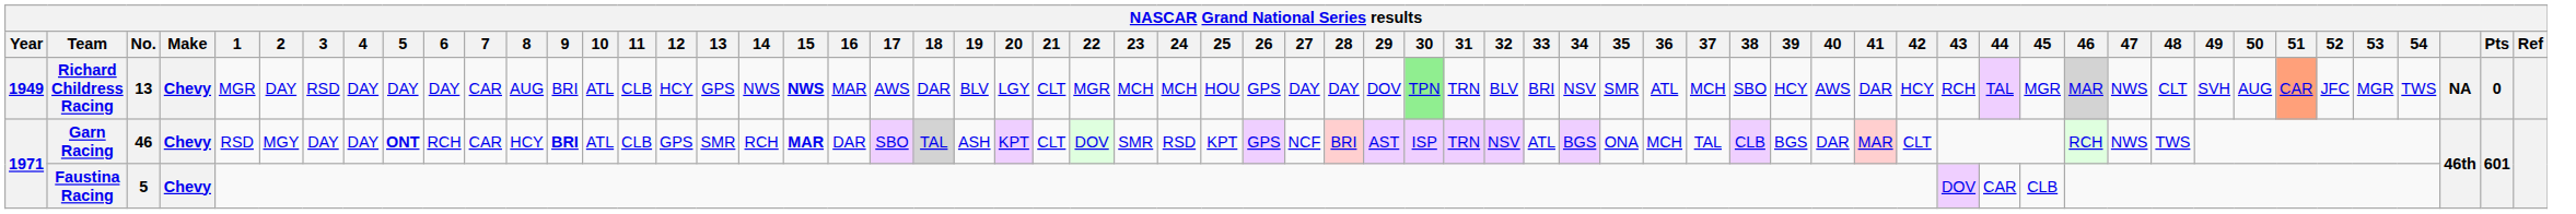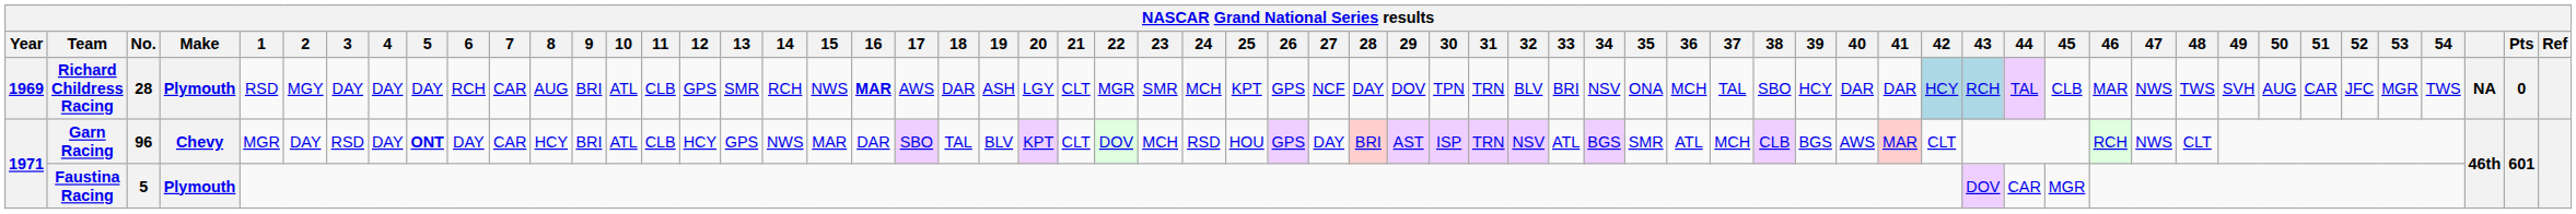 <table class="wikitable" style="text-align:center; font-size:75%">
 <tr>
 <th colspan=69><a href='#'>NASCAR</a> <a href='#'>Grand National Series</a> results</th>
 </tr>
 <tr>
 <th>Year</th>
 <th>Team</th>
 <th>No.</th>
 <th>Make</th>
 <th>1</th>
 <th>2</th>
 <th>3</th>
 <th>4</th>
 <th>5</th>
 <th>6</th>
 <th>7</th>
 <th>8</th>
 <th>9</th>
 <th>10</th>
 <th>11</th>
 <th>12</th>
 <th>13</th>
 <th>14</th>
 <th>15</th>
 <th>16</th>
 <th>17</th>
 <th>18</th>
 <th>19</th>
 <th>20</th>
 <th>21</th>
 <th>22</th>
 <th>23</th>
 <th>24</th>
 <th>25</th>
 <th>26</th>
 <th>27</th>
 <th>28</th>
 <th>29</th>
 <th>30</th>
 <th>31</th>
 <th>32</th>
 <th>33</th>
 <th>34</th>
 <th>35</th>
 <th>36</th>
 <th>37</th>
 <th>38</th>
 <th>39</th>
 <th>40</th>
 <th>41</th>
 <th>42</th>
 <th>43</th>
 <th>44</th>
 <th>45</th>
 <th>46</th>
 <th>47</th>
 <th>48</th>
 <th>49</th>
 <th>50</th>
 <th>51</th>
 <th>52</th>
 <th>53</th>
 <th>54</th>
 <th></th>
 <th>Pts</th>
 <th>Ref</th>
 </tr>
 <tr>
-<th><a href='#'>1949</a></th>
+<th><a href='#'>1969</a></th>
 <th><a href='#'>Richard Childress Racing</a></th>
-<th>13</th>
-<th><a href='#'>Chevy</a></th>
-<td><a href='#'>MGR</a></td>
-<td><a href='#'>DAY</a></td>
+<th>28</th>
+<th><a href='#'>Plymouth</a></th>
 <td><a href='#'>RSD</a></td>
+<td><a href='#'>MGY</a></td>
 <td><a href='#'>DAY</a></td>
 <td><a href='#'>DAY</a></td>
 <td><a href='#'>DAY</a></td>
+<td><a href='#'>RCH</a></td>
 <td><a href='#'>CAR</a></td>
 <td><a href='#'>AUG</a></td>
 <td><a href='#'>BRI</a></td>
 <td><a href='#'>ATL</a></td>
 <td><a href='#'>CLB</a></td>
-<td><a href='#'>HCY</a></td>
 <td><a href='#'>GPS</a></td>
+<td><a href='#'>SMR</a></td>
+<td><a href='#'>RCH</a></td>
 <td><a href='#'>NWS</a></td>
-<td><strong><a href='#'>NWS</a></strong></td>
-<td><a href='#'>MAR</a></td>
+<td><strong><a href='#'>MAR</a></strong></td>
 <td><a href='#'>AWS</a></td>
 <td><a href='#'>DAR</a></td>
-<td><a href='#'>BLV</a></td>
+<td><a href='#'>ASH</a></td>
 <td><a href='#'>LGY</a></td>
 <td><a href='#'>CLT</a></td>
 <td><a href='#'>MGR</a></td>
+<td><a href='#'>SMR</a></td>
 <td><a href='#'>MCH</a></td>
-<td><a href='#'>MCH</a></td>
-<td><a href='#'>HOU</a></td>
+<td><a href='#'>KPT</a></td>
 <td><a href='#'>GPS</a></td>
-<td><a href='#'>DAY</a></td>
+<td><a href='#'>NCF</a></td>
 <td><a href='#'>DAY</a></td>
 <td><a href='#'>DOV</a></td>
-<td style="background: lightgreen;"><a href='#'>TPN</a></td>
+<td><a href='#'>TPN</a></td>
 <td><a href='#'>TRN</a></td>
 <td><a href='#'>BLV</a></td>
 <td><a href='#'>BRI</a></td>
 <td><a href='#'>NSV</a></td>
-<td><a href='#'>SMR</a></td>
-<td><a href='#'>ATL</a></td>
+<td><a href='#'>ONA</a></td>
 <td><a href='#'>MCH</a></td>
+<td><a href='#'>TAL</a></td>
 <td><a href='#'>SBO</a></td>
 <td><a href='#'>HCY</a></td>
-<td><a href='#'>AWS</a></td>
 <td><a href='#'>DAR</a></td>
-<td><a href='#'>HCY</a></td>
-<td><a href='#'>RCH</a></td>
+<td><a href='#'>DAR</a></td>
+<td style="background: lightblue;"><a href='#'>HCY</a></td>
+<td style="background: lightblue;"><a href='#'>RCH</a></td>
 <td style="background:#EFCFFF;"><a href='#'>TAL</a><br></td>
-<td><a href='#'>MGR</a></td>
-<td style="background: lightgrey;"><a href='#'>MAR</a></td>
+<td><a href='#'>CLB</a></td>
+<td><a href='#'>MAR</a></td>
 <td><a href='#'>NWS</a></td>
-<td><a href='#'>CLT</a></td>
+<td><a href='#'>TWS</a></td>
 <td><a href='#'>SVH</a></td>
 <td><a href='#'>AUG</a></td>
-<td style="background: lightsalmon;"><a href='#'>CAR</a></td>
+<td><a href='#'>CAR</a></td>
 <td><a href='#'>JFC</a></td>
 <td><a href='#'>MGR</a></td>
 <td><a href='#'>TWS</a></td>
 <th>NA</th>
 <th>0</th>
 <th></th>
 </tr>
 <tr>
 <th rowspan=2><a href='#'>1971</a></th>
 <th><a href='#'>Garn Racing</a></th>
-<th>46</th>
+<th>96</th>
 <th><a href='#'>Chevy</a></th>
+<td><a href='#'>MGR</a></td>
+<td><a href='#'>DAY</a></td>
 <td><a href='#'>RSD</a></td>
-<td><a href='#'>MGY</a></td>
-<td><a href='#'>DAY</a></td>
 <td><a href='#'>DAY</a></td>
 <td><strong><a href='#'>ONT</a></strong></td>
-<td><a href='#'>RCH</a></td>
+<td><a href='#'>DAY</a></td>
 <td><a href='#'>CAR</a></td>
 <td><a href='#'>HCY</a></td>
-<td><strong><a href='#'>BRI</a></strong></td>
+<td><a href='#'>BRI</a></td>
 <td><a href='#'>ATL</a></td>
 <td><a href='#'>CLB</a></td>
+<td><a href='#'>HCY</a></td>
 <td><a href='#'>GPS</a></td>
-<td><a href='#'>SMR</a></td>
-<td><a href='#'>RCH</a></td>
-<td><strong><a href='#'>MAR</a></strong></td>
+<td><a href='#'>NWS</a></td>
+<td><a href='#'>MAR</a></td>
 <td><a href='#'>DAR</a></td>
 <td style="background:#EFCFFF;"><a href='#'>SBO</a><br></td>
-<td style="background: lightgrey;"><a href='#'>TAL</a></td>
-<td><a href='#'>ASH</a></td>
+<td><a href='#'>TAL</a></td>
+<td><a href='#'>BLV</a></td>
 <td style="background:#EFCFFF;"><a href='#'>KPT</a><br></td>
 <td><a href='#'>CLT</a></td>
 <td style="background:#DFFFDF;"><a href='#'>DOV</a><br></td>
-<td><a href='#'>SMR</a></td>
+<td><a href='#'>MCH</a></td>
 <td><a href='#'>RSD</a></td>
-<td><a href='#'>KPT</a></td>
+<td><a href='#'>HOU</a></td>
 <td style="background:#EFCFFF;"><a href='#'>GPS</a><br></td>
-<td><a href='#'>NCF</a></td>
+<td><a href='#'>DAY</a></td>
 <td style="background:#FFCFCF;"><a href='#'>BRI</a><br></td>
 <td style="background:#EFCFFF;"><a href='#'>AST</a><br></td>
 <td style="background:#EFCFFF;"><a href='#'>ISP</a><br></td>
 <td style="background:#EFCFFF;"><a href='#'>TRN</a><br></td>
 <td style="background:#EFCFFF;"><a href='#'>NSV</a><br></td>
 <td><a href='#'>ATL</a></td>
 <td style="background:#EFCFFF;"><a href='#'>BGS</a><br></td>
-<td><a href='#'>ONA</a></td>
+<td><a href='#'>SMR</a></td>
+<td><a href='#'>ATL</a></td>
 <td><a href='#'>MCH</a></td>
-<td><a href='#'>TAL</a></td>
 <td style="background:#EFCFFF;"><a href='#'>CLB</a><br></td>
 <td><a href='#'>BGS</a></td>
-<td><a href='#'>DAR</a></td>
+<td><a href='#'>AWS</a></td>
 <td style="background:#FFCFCF;"><a href='#'>MAR</a><br></td>
 <td><a href='#'>CLT</a></td>
 <td colspan=3></td>
 <td style="background:#DFFFDF;"><a href='#'>RCH</a><br></td>
 <td><a href='#'>NWS</a></td>
-<td><a href='#'>TWS</a></td>
+<td><a href='#'>CLT</a></td>
 <td colspan=6></td>
 <th rowspan=2>46th</th>
 <th rowspan=2>601</th>
 <th rowspan=2></th>
 </tr>
 <tr>
 <th><a href='#'>Faustina Racing</a></th>
 <th>5</th>
-<th><a href='#'>Chevy</a></th>
+<th><a href='#'>Plymouth</a></th>
 <td colspan=42></td>
 <td style="background:#EFCFFF;"><a href='#'>DOV</a><br></td>
 <td><a href='#'>CAR</a></td>
-<td><a href='#'>CLB</a></td>
+<td><a href='#'>MGR</a></td>
 <td colspan=9></td>
 </tr>
 </table>
